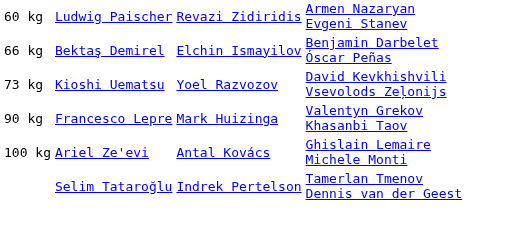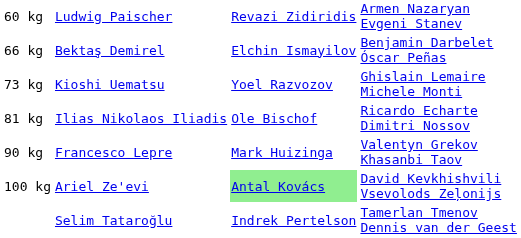 <table>
 <tr>
 <td>60 kg</td>
 <td> <a href='#'>Ludwig Paischer</a></td>
 <td> <a href='#'>Revazi Zidiridis</a></td>
 <td> <a href='#'>Armen Nazaryan</a> <br>  <a href='#'>Evgeni Stanev</a></td>
 </tr>
 <tr>
 <td>66 kg</td>
 <td> <a href='#'>Bektaş Demirel</a></td>
 <td> <a href='#'>Elchin Ismayilov</a></td>
 <td> <a href='#'>Benjamin Darbelet</a> <br>  <a href='#'>Óscar Peñas</a></td>
 </tr>
 <tr>
 <td>73 kg</td>
 <td> <a href='#'>Kioshi Uematsu</a></td>
 <td> <a href='#'>Yoel Razvozov</a></td>
-<td> <a href='#'>David Kevkhishvili</a> <br>  <a href='#'>Vsevolods Zeļonijs</a></td>
+<td> <a href='#'>Ghislain Lemaire</a> <br>  <a href='#'>Michele Monti</a></td>
+</tr>
+<tr>
+<td>81 kg</td>
+<td> <a href='#'>Ilias Nikolaos Iliadis</a></td>
+<td> <a href='#'>Ole Bischof</a></td>
+<td> <a href='#'>Ricardo Echarte</a> <br>  <a href='#'>Dimitri Nossov</a></td>
 </tr>
 <tr>
 <td>90 kg</td>
 <td> <a href='#'>Francesco Lepre</a></td>
 <td> <a href='#'>Mark Huizinga</a></td>
 <td> <a href='#'>Valentyn Grekov</a> <br>  <a href='#'>Khasanbi Taov</a></td>
 </tr>
 <tr>
 <td>100 kg</td>
 <td> <a href='#'>Ariel Ze'evi</a></td>
-<td> <a href='#'>Antal Kovács</a></td>
-<td> <a href='#'>Ghislain Lemaire</a> <br>  <a href='#'>Michele Monti</a></td>
+<td style="background: lightgreen;"> <a href='#'>Antal Kovács</a></td>
+<td> <a href='#'>David Kevkhishvili</a> <br>  <a href='#'>Vsevolods Zeļonijs</a></td>
 </tr>
 <tr>
 <td></td>
 <td> <a href='#'>Selim Tataroğlu</a></td>
 <td> <a href='#'>Indrek Pertelson</a></td>
 <td> <a href='#'>Tamerlan Tmenov</a> <br>  <a href='#'>Dennis van der Geest</a></td>
 </tr>
 </table>
